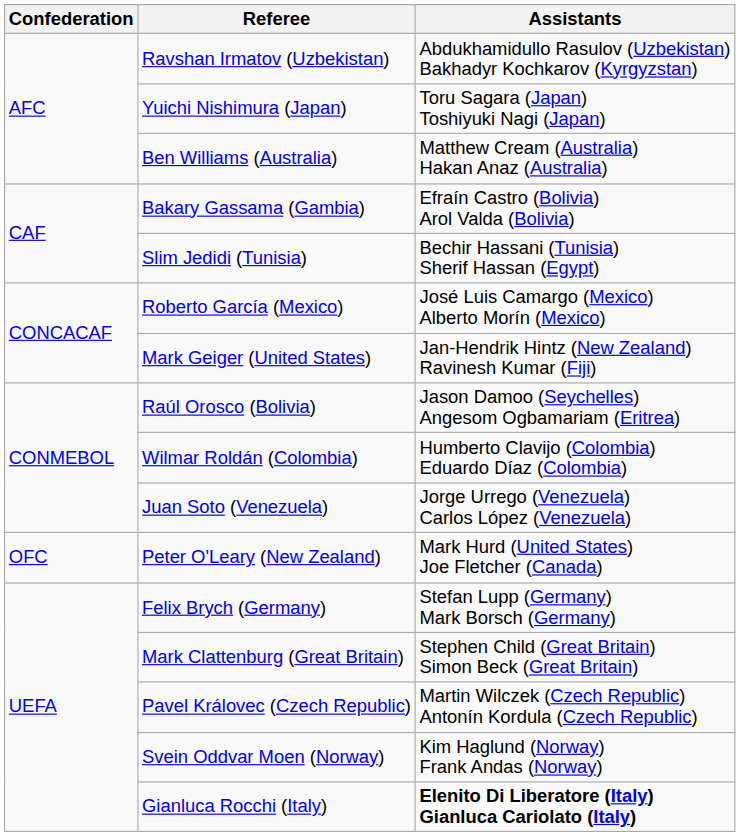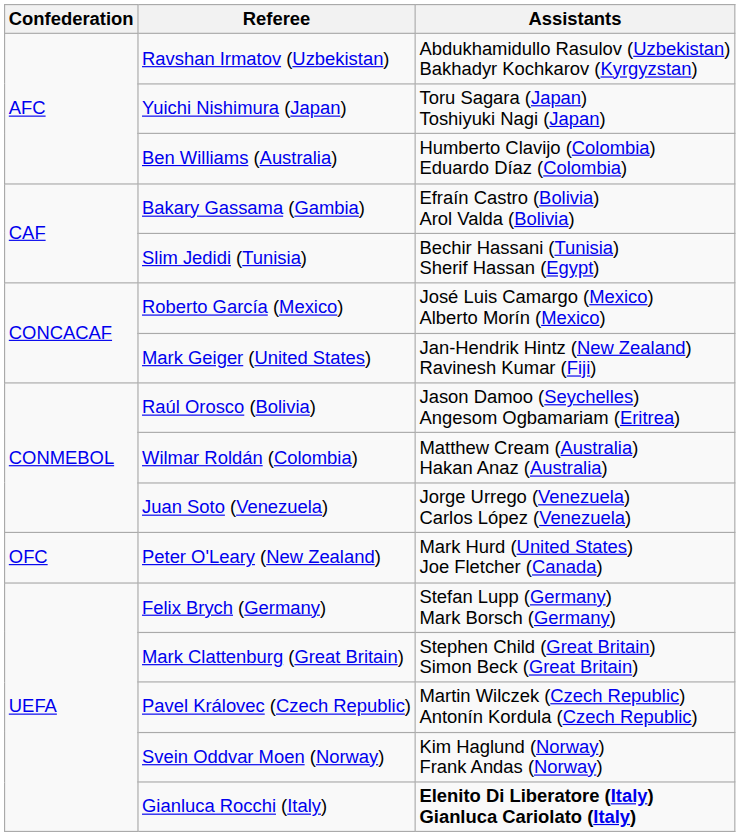 <table class="wikitable">
 <tr>
 <th>Confederation</th>
 <th>Referee</th>
 <th>Assistants</th>
 </tr>
 <tr>
 <td rowspan="3"><a href='#'>AFC</a></td>
 <td><a href='#'>Ravshan Irmatov</a> (<a href='#'>Uzbekistan</a>)</td>
 <td>Abdukhamidullo Rasulov  (<a href='#'>Uzbekistan</a>)<br>Bakhadyr Kochkarov (<a href='#'>Kyrgyzstan</a>)</td>
 </tr>
 <tr>
 <td><a href='#'>Yuichi Nishimura</a> (<a href='#'>Japan</a>)</td>
 <td>Toru Sagara (<a href='#'>Japan</a>)<br>Toshiyuki Nagi (<a href='#'>Japan</a>)</td>
 </tr>
 <tr>
 <td><a href='#'>Ben Williams</a> (<a href='#'>Australia</a>)</td>
-<td>Matthew Cream (<a href='#'>Australia</a>)<br>Hakan Anaz (<a href='#'>Australia</a>)</td>
+<td>Humberto Clavijo (<a href='#'>Colombia</a>)<br>Eduardo Díaz (<a href='#'>Colombia</a>)</td>
 </tr>
 <tr>
 <td rowspan="2"><a href='#'>CAF</a></td>
 <td><a href='#'>Bakary Gassama</a> (<a href='#'>Gambia</a>)</td>
 <td>Efraín Castro  (<a href='#'>Bolivia</a>)<br>Arol Valda  (<a href='#'>Bolivia</a>)</td>
 </tr>
 <tr>
 <td><a href='#'>Slim Jedidi</a>  (<a href='#'>Tunisia</a>)</td>
 <td>Bechir Hassani (<a href='#'>Tunisia</a>)<br>Sherif Hassan (<a href='#'>Egypt</a>)</td>
 </tr>
 <tr>
 <td rowspan="2"><a href='#'>CONCACAF</a></td>
 <td><a href='#'>Roberto García</a> (<a href='#'>Mexico</a>)</td>
 <td>José Luis Camargo (<a href='#'>Mexico</a>)<br>Alberto Morín (<a href='#'>Mexico</a>)</td>
 </tr>
 <tr>
 <td><a href='#'>Mark Geiger</a> (<a href='#'>United States</a>)</td>
 <td>Jan-Hendrik Hintz (<a href='#'>New Zealand</a>)<br>Ravinesh Kumar (<a href='#'>Fiji</a>)</td>
 </tr>
 <tr>
 <td rowspan="3"><a href='#'>CONMEBOL</a></td>
 <td><a href='#'>Raúl Orosco</a> (<a href='#'>Bolivia</a>)</td>
 <td>Jason Damoo (<a href='#'>Seychelles</a>)<br>Angesom Ogbamariam (<a href='#'>Eritrea</a>)</td>
 </tr>
 <tr>
 <td><a href='#'>Wilmar Roldán</a> (<a href='#'>Colombia</a>)</td>
-<td>Humberto Clavijo (<a href='#'>Colombia</a>)<br>Eduardo Díaz (<a href='#'>Colombia</a>)</td>
+<td>Matthew Cream (<a href='#'>Australia</a>)<br>Hakan Anaz (<a href='#'>Australia</a>)</td>
 </tr>
 <tr>
 <td><a href='#'>Juan Soto</a> (<a href='#'>Venezuela</a>)</td>
 <td>Jorge Urrego (<a href='#'>Venezuela</a>)<br>Carlos López (<a href='#'>Venezuela</a>)</td>
 </tr>
 <tr>
 <td rowspan="1"><a href='#'>OFC</a></td>
 <td><a href='#'>Peter O'Leary</a> (<a href='#'>New Zealand</a>)</td>
 <td>Mark Hurd (<a href='#'>United States</a>)<br>Joe Fletcher (<a href='#'>Canada</a>)</td>
 </tr>
 <tr>
 <td rowspan="5"><a href='#'>UEFA</a></td>
 <td><a href='#'>Felix Brych</a> (<a href='#'>Germany</a>)</td>
 <td>Stefan Lupp (<a href='#'>Germany</a>)<br>Mark Borsch (<a href='#'>Germany</a>)</td>
 </tr>
 <tr>
 <td><a href='#'>Mark Clattenburg</a> (<a href='#'>Great Britain</a>)</td>
 <td>Stephen Child (<a href='#'>Great Britain</a>)<br>Simon Beck (<a href='#'>Great Britain</a>)</td>
 </tr>
 <tr>
 <td><a href='#'>Pavel Královec</a> (<a href='#'>Czech Republic</a>)</td>
 <td>Martin Wilczek (<a href='#'>Czech Republic</a>)<br>Antonín Kordula (<a href='#'>Czech Republic</a>)</td>
 </tr>
 <tr>
 <td><a href='#'>Svein Oddvar Moen</a> (<a href='#'>Norway</a>)</td>
 <td>Kim Haglund (<a href='#'>Norway</a>)<br>Frank Andas (<a href='#'>Norway</a>)</td>
 </tr>
 <tr>
 <td><a href='#'>Gianluca Rocchi</a> (<a href='#'>Italy</a>)</td>
 <td><strong>Elenito Di Liberatore (<a href='#'>Italy</a>)<br>Gianluca Cariolato (<a href='#'>Italy</a>)</strong></td>
 </tr>
 </table>
